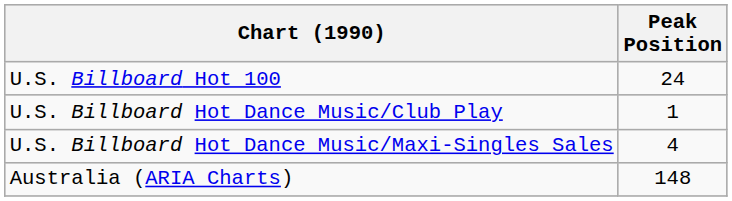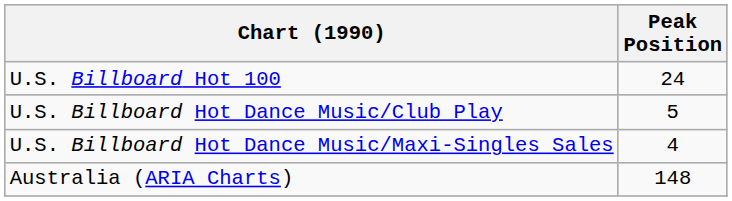 <table class="wikitable">
 <tr>
 <th>Chart (1990)</th>
 <th>Peak<br>Position</th>
 </tr>
 <tr>
 <td>U.S. <a href='#'><em>Billboard</em> Hot 100</a></td>
 <td align="center">24</td>
 </tr>
 <tr>
 <td>U.S. <em>Billboard</em> <a href='#'>Hot Dance Music/Club Play</a></td>
-<td align="center">1</td>
+<td align="center">5</td>
 </tr>
 <tr>
 <td>U.S. <em>Billboard</em> <a href='#'>Hot Dance Music/Maxi-Singles Sales</a></td>
 <td align="center">4</td>
 </tr>
 <tr>
 <td>Australia (<a href='#'>ARIA Charts</a>)</td>
 <td align="center">148</td>
 </tr>
 </table>
